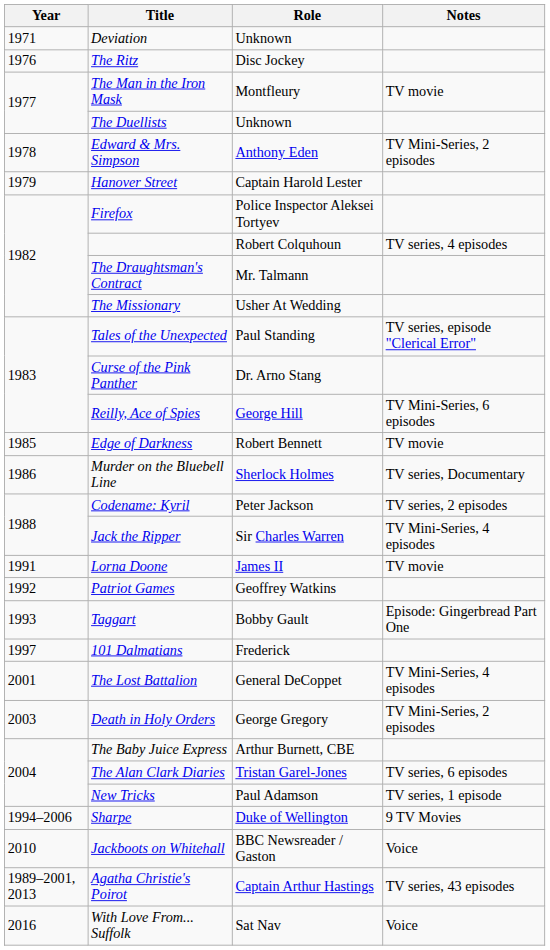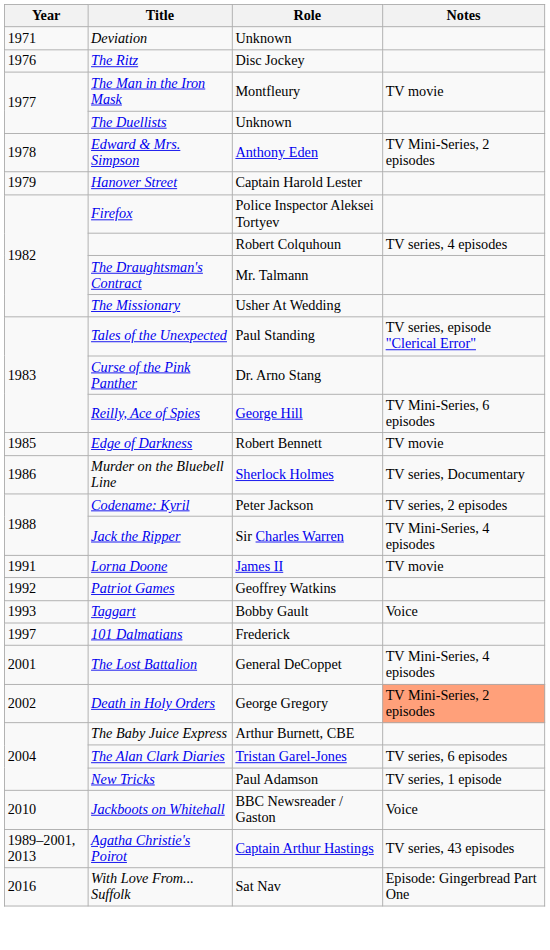 <table class="wikitable">
 <tr>
 <th>Year</th>
 <th>Title</th>
 <th>Role</th>
 <th>Notes</th>
 </tr>
 <tr>
 <td>1971</td>
 <td><em>Deviation</em></td>
 <td>Unknown</td>
 <td></td>
 </tr>
 <tr>
 <td>1976</td>
 <td><em><a href='#'>The Ritz</a></em></td>
 <td>Disc Jockey</td>
 <td></td>
 </tr>
 <tr>
 <td rowspan="2">1977</td>
 <td><em><a href='#'>The Man in the Iron Mask</a></em></td>
 <td>Montfleury</td>
 <td>TV movie</td>
 </tr>
 <tr>
 <td><em><a href='#'>The Duellists</a></em></td>
 <td>Unknown</td>
 <td></td>
 </tr>
 <tr>
 <td>1978</td>
 <td><em><a href='#'>Edward & Mrs. Simpson</a></em></td>
 <td><a href='#'>Anthony Eden</a></td>
 <td>TV Mini-Series, 2 episodes</td>
 </tr>
 <tr>
 <td>1979</td>
 <td><em><a href='#'>Hanover Street</a></em></td>
 <td>Captain Harold Lester</td>
 <td></td>
 </tr>
 <tr>
 <td rowspan="4">1982</td>
 <td><em><a href='#'>Firefox</a></em></td>
 <td>Police Inspector Aleksei Tortyev</td>
 <td></td>
 </tr>
 <tr>
 <td><em></em></td>
 <td>Robert Colquhoun</td>
 <td>TV series, 4 episodes</td>
 </tr>
 <tr>
 <td><em><a href='#'>The Draughtsman's Contract</a></em></td>
 <td>Mr. Talmann</td>
 <td></td>
 </tr>
 <tr>
 <td><em><a href='#'>The Missionary</a></em></td>
 <td>Usher At Wedding</td>
 <td></td>
 </tr>
 <tr>
 <td rowspan="3">1983</td>
 <td><em><a href='#'>Tales of the Unexpected</a></em></td>
 <td>Paul Standing</td>
 <td>TV series, episode <a href='#'>"Clerical Error"</a></td>
 </tr>
 <tr>
 <td><em><a href='#'>Curse of the Pink Panther</a></em></td>
 <td>Dr. Arno Stang</td>
 <td></td>
 </tr>
 <tr>
 <td><em><a href='#'>Reilly, Ace of Spies</a></em></td>
 <td><a href='#'>George Hill</a></td>
 <td>TV Mini-Series, 6 episodes</td>
 </tr>
 <tr>
 <td>1985</td>
 <td><em><a href='#'>Edge of Darkness</a></em></td>
 <td>Robert Bennett</td>
 <td>TV movie</td>
 </tr>
 <tr>
 <td>1986</td>
 <td><em>Murder on the Bluebell Line</em></td>
 <td><a href='#'>Sherlock Holmes</a></td>
 <td>TV series, Documentary</td>
 </tr>
 <tr>
 <td rowspan="2">1988</td>
 <td><em><a href='#'>Codename: Kyril</a></em></td>
 <td>Peter Jackson</td>
 <td>TV series, 2 episodes</td>
 </tr>
 <tr>
 <td><em><a href='#'>Jack the Ripper</a></em></td>
 <td>Sir <a href='#'>Charles Warren</a></td>
 <td>TV Mini-Series, 4 episodes</td>
 </tr>
 <tr>
 <td>1991</td>
 <td><em><a href='#'>Lorna Doone</a></em></td>
 <td><a href='#'>James II</a></td>
 <td>TV movie</td>
 </tr>
 <tr>
 <td>1992</td>
 <td><em><a href='#'>Patriot Games</a></em></td>
 <td>Geoffrey Watkins</td>
 <td></td>
 </tr>
 <tr>
 <td>1993</td>
 <td><em><a href='#'>Taggart</a></em></td>
 <td>Bobby Gault</td>
-<td>Episode: Gingerbread Part One</td>
+<td>Voice</td>
 </tr>
 <tr>
 <td>1997</td>
 <td><em><a href='#'>101 Dalmatians</a></em></td>
 <td>Frederick</td>
 <td></td>
 </tr>
 <tr>
 <td>2001</td>
 <td><em><a href='#'>The Lost Battalion</a></em></td>
 <td>General DeCoppet</td>
 <td>TV Mini-Series, 4 episodes</td>
 </tr>
 <tr>
-<td>2003</td>
+<td>2002</td>
 <td><em><a href='#'>Death in Holy Orders</a></em></td>
 <td>George Gregory</td>
-<td>TV Mini-Series, 2 episodes</td>
+<td style="background: lightsalmon;">TV Mini-Series, 2 episodes</td>
 </tr>
 <tr>
 <td rowspan="3">2004</td>
 <td><em>The Baby Juice Express</em></td>
 <td>Arthur Burnett, CBE</td>
 <td></td>
 </tr>
 <tr>
 <td><em><a href='#'>The Alan Clark Diaries</a></em></td>
 <td><a href='#'>Tristan Garel-Jones</a></td>
 <td>TV series, 6 episodes</td>
 </tr>
 <tr>
 <td><em><a href='#'>New Tricks</a></em></td>
 <td>Paul Adamson</td>
 <td>TV series, 1 episode</td>
 </tr>
 <tr>
-<td>1994–2006</td>
-<td><em><a href='#'>Sharpe</a></em></td>
-<td><a href='#'>Duke of Wellington</a></td>
-<td>9 TV Movies</td>
-</tr>
-<tr>
 <td>2010</td>
 <td><em><a href='#'>Jackboots on Whitehall</a></em></td>
 <td>BBC Newsreader / Gaston</td>
 <td>Voice</td>
 </tr>
 <tr>
 <td>1989–2001, 2013</td>
 <td><em><a href='#'>Agatha Christie's Poirot</a></em></td>
 <td><a href='#'>Captain Arthur Hastings</a></td>
 <td>TV series, 43 episodes</td>
 </tr>
 <tr>
 <td>2016</td>
 <td><em>With Love From... Suffolk</em></td>
 <td>Sat Nav</td>
-<td>Voice</td>
+<td>Episode: Gingerbread Part One</td>
 </tr>
 </table>
